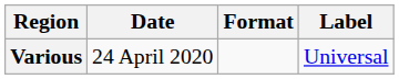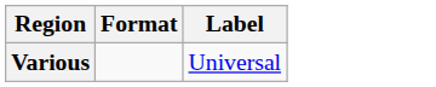 <table class="wikitable plainrowheaders">
 <tr>
 <th>Region</th>
-<th>Date</th>
 <th>Format</th>
 <th>Label</th>
 </tr>
 <tr>
 <th scope="row">Various</th>
-<td>24 April 2020</td>
 <td></td>
 <td><a href='#'>Universal</a></td>
 </tr>
 </table>
